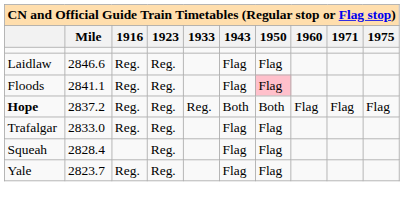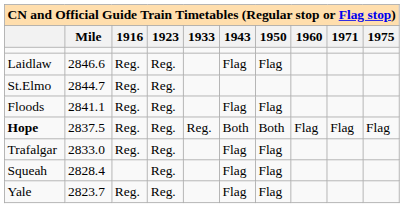 <table class="wikitable">
 <tr>
 <th colspan="10" style="background:#ffdead;">CN and Official Guide Train Timetables (Regular stop or <a href='#'>Flag stop</a>)</th>
 </tr>
 <tr>
 <th></th>
 <th>Mile</th>
 <th>1916</th>
 <th>1923</th>
 <th>1933</th>
 <th>1943</th>
 <th>1950</th>
 <th>1960</th>
 <th>1971</th>
 <th>1975</th>
 </tr>
 <tr>
 <td></td>
 <td></td>
 <td></td>
 <td></td>
 <td></td>
 <td></td>
 <td></td>
 <td></td>
 <td></td>
 <td></td>
 </tr>
 <tr>
 <td>Laidlaw</td>
 <td>2846.6</td>
 <td>Reg.</td>
 <td>Reg.</td>
 <td></td>
 <td>Flag</td>
 <td>Flag</td>
 <td></td>
 <td></td>
 <td></td>
 </tr>
 <tr>
+<td>St.Elmo</td>
+<td>2844.7</td>
+<td>Reg.</td>
+<td>Reg.</td>
+<td></td>
+<td></td>
+<td></td>
+<td></td>
+<td></td>
+<td></td>
+</tr>
+<tr>
 <td>Floods</td>
 <td>2841.1</td>
 <td>Reg.</td>
 <td>Reg.</td>
 <td></td>
 <td>Flag</td>
-<td style="background: pink;">Flag</td>
+<td>Flag</td>
 <td></td>
 <td></td>
 <td></td>
 </tr>
 <tr>
 <td><strong>Hope</strong></td>
-<td>2837.2</td>
+<td>2837.5</td>
 <td>Reg.</td>
 <td>Reg.</td>
 <td>Reg.</td>
 <td>Both</td>
 <td>Both</td>
 <td>Flag</td>
 <td>Flag</td>
 <td>Flag</td>
 </tr>
 <tr>
 <td>Trafalgar</td>
 <td>2833.0</td>
 <td>Reg.</td>
 <td>Reg.</td>
 <td></td>
 <td>Flag</td>
 <td>Flag</td>
 <td></td>
 <td></td>
 <td></td>
 </tr>
 <tr>
 <td>Squeah</td>
 <td>2828.4</td>
 <td></td>
 <td>Reg.</td>
 <td></td>
 <td>Flag</td>
 <td>Flag</td>
 <td></td>
 <td></td>
 <td></td>
 </tr>
 <tr>
 <td>Yale</td>
 <td>2823.7</td>
 <td>Reg.</td>
 <td>Reg.</td>
 <td></td>
 <td>Flag</td>
 <td>Flag</td>
 <td></td>
 <td></td>
 <td></td>
 </tr>
 </table>
